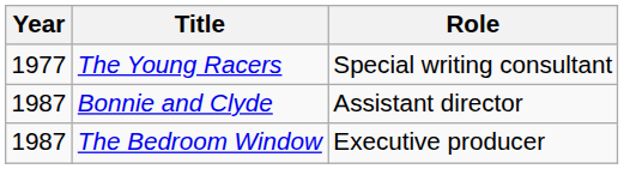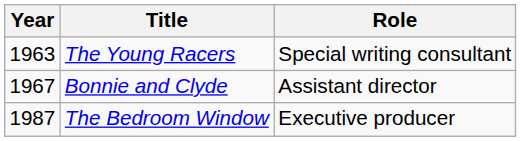 <table class="wikitable">
 <tr>
 <th>Year</th>
 <th>Title</th>
 <th>Role</th>
 </tr>
 <tr>
-<td>1977</td>
+<td>1963</td>
 <td><em><a href='#'>The Young Racers</a></em></td>
 <td>Special writing consultant</td>
 </tr>
 <tr>
-<td>1987</td>
+<td>1967</td>
 <td><em><a href='#'>Bonnie and Clyde</a></em></td>
 <td>Assistant director</td>
 </tr>
 <tr>
 <td>1987</td>
 <td><em><a href='#'>The Bedroom Window</a></em></td>
 <td>Executive producer</td>
 </tr>
 </table>
